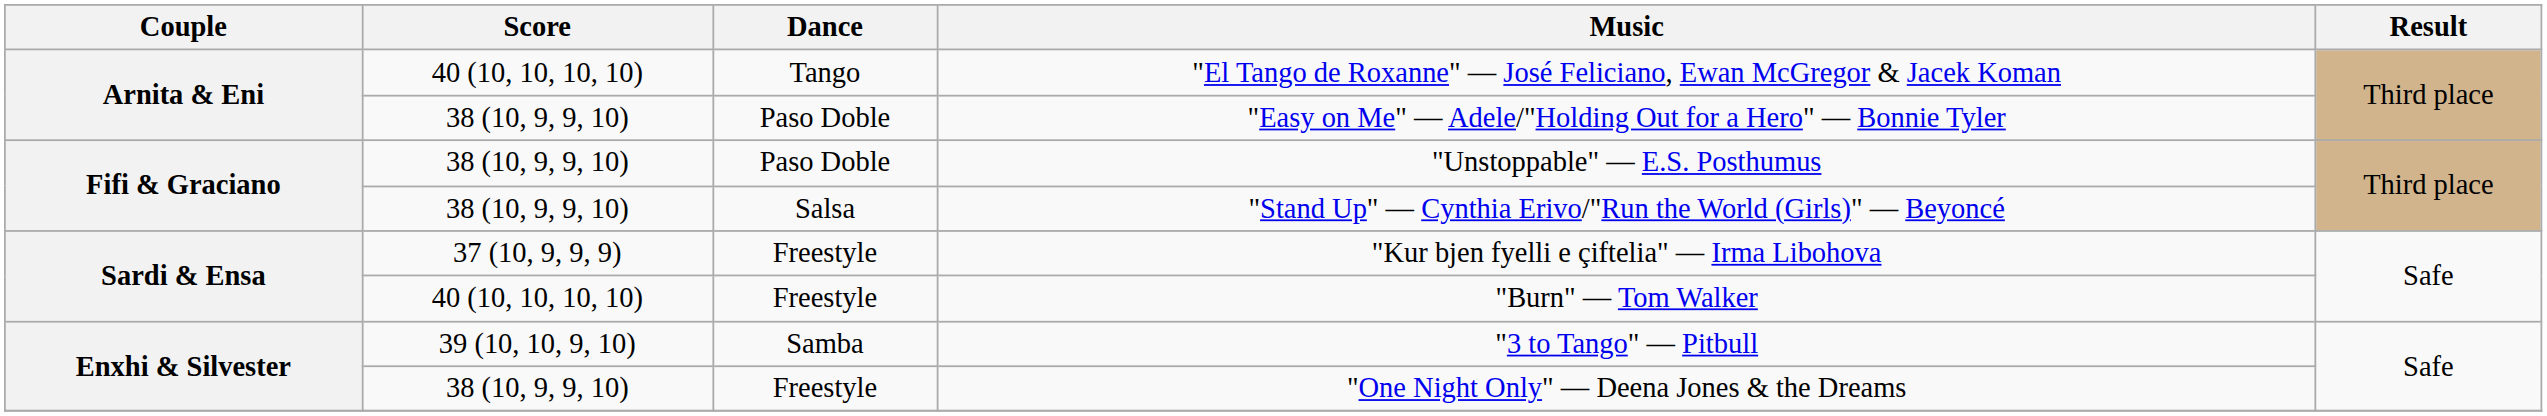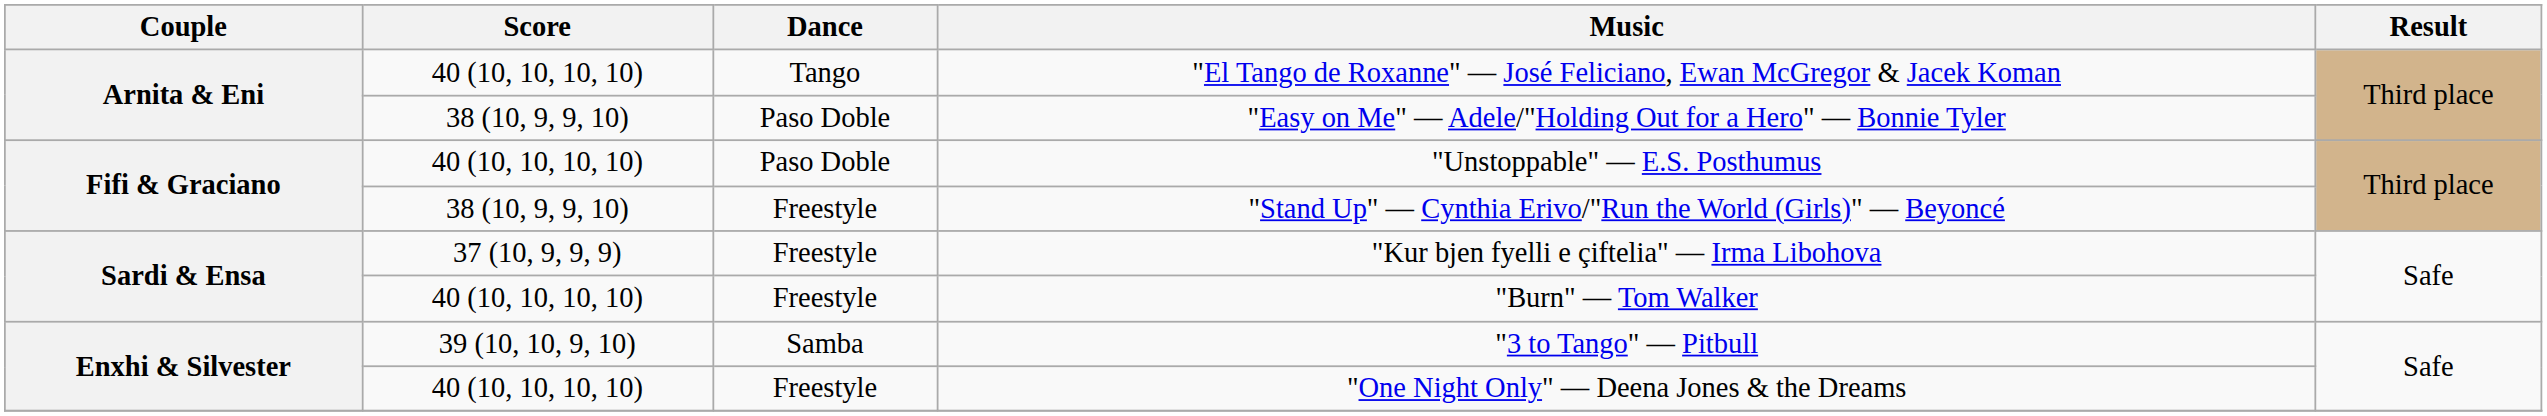 <table class="wikitable sortable" style="text-align:center; width: 90%">
 <tr>
 <th scope="col">Couple</th>
 <th scope="col">Score</th>
 <th scope="col" class="unsortable">Dance</th>
 <th scope="col" class="unsortable">Music</th>
 <th scope="col" class="unsortable">Result</th>
 </tr>
 <tr>
 <th scope="row" rowspan="2">Arnita & Eni</th>
 <td>40 (10, 10, 10, 10)</td>
 <td>Tango</td>
 <td>"<a href='#'>El Tango de Roxanne</a>" — <a href='#'>José Feliciano</a>, <a href='#'>Ewan McGregor</a> & <a href='#'>Jacek Koman</a></td>
 <td rowspan="2" bgcolor="tan">Third place</td>
 </tr>
 <tr>
 <td>38 (10, 9, 9, 10)</td>
 <td>Paso Doble</td>
 <td>"<a href='#'>Easy on Me</a>" — <a href='#'>Adele</a>/"<a href='#'>Holding Out for a Hero</a>" — <a href='#'>Bonnie Tyler</a></td>
 </tr>
 <tr>
 <th scope="row" rowspan="2">Fifi & Graciano</th>
-<td>38 (10, 9, 9, 10)</td>
+<td>40 (10, 10, 10, 10)</td>
 <td>Paso Doble</td>
 <td>"Unstoppable" — <a href='#'>E.S. Posthumus</a></td>
 <td rowspan="2" bgcolor="tan">Third place</td>
 </tr>
 <tr>
 <td>38 (10, 9, 9, 10)</td>
-<td>Salsa</td>
+<td>Freestyle</td>
 <td>"<a href='#'>Stand Up</a>" — <a href='#'>Cynthia Erivo</a>/"<a href='#'>Run the World (Girls)</a>" — <a href='#'>Beyoncé</a></td>
 </tr>
 <tr>
 <th scope="row" rowspan="2">Sardi & Ensa</th>
 <td>37 (10, 9, 9, 9)</td>
 <td>Freestyle</td>
 <td>"Kur bjen fyelli e çiftelia" — <a href='#'>Irma Libohova</a></td>
 <td rowspan="2">Safe</td>
 </tr>
 <tr>
 <td>40 (10, 10, 10, 10)</td>
 <td>Freestyle</td>
 <td>"Burn" — <a href='#'>Tom Walker</a></td>
 </tr>
 <tr>
 <th scope="row" rowspan="2">Enxhi & Silvester</th>
 <td>39 (10, 10, 9, 10)</td>
 <td>Samba</td>
 <td>"<a href='#'>3 to Tango</a>" — <a href='#'>Pitbull</a></td>
 <td rowspan="2">Safe</td>
 </tr>
 <tr>
-<td>38 (10, 9, 9, 10)</td>
+<td>40 (10, 10, 10, 10)</td>
 <td>Freestyle</td>
 <td>"<a href='#'>One Night Only</a>" — Deena Jones & the Dreams</td>
 </tr>
 <tr>
 </tr>
 </table>
